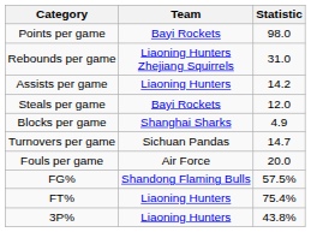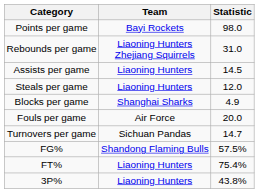 <table class="wikitable" style="text-align:center">
 <tr>
 <th>Category</th>
 <th>Team</th>
 <th>Statistic</th>
 </tr>
 <tr>
 <td>Points per game</td>
 <td><a href='#'>Bayi Rockets</a></td>
 <td>98.0</td>
 </tr>
 <tr>
 <td>Rebounds per game</td>
 <td><a href='#'>Liaoning Hunters</a><br><a href='#'>Zhejiang Squirrels</a></td>
 <td>31.0</td>
 </tr>
 <tr>
 <td>Assists per game</td>
 <td><a href='#'>Liaoning Hunters</a></td>
-<td>14.2</td>
+<td>14.5</td>
 </tr>
 <tr>
 <td>Steals per game</td>
-<td><a href='#'>Bayi Rockets</a></td>
+<td><a href='#'>Liaoning Hunters</a></td>
 <td>12.0</td>
 </tr>
 <tr>
 <td>Blocks per game</td>
 <td><a href='#'>Shanghai Sharks</a></td>
 <td>4.9</td>
 </tr>
 <tr>
+<td>Fouls per game</td>
+<td>Air Force</td>
+<td>20.0</td>
+</tr>
+<tr>
 <td>Turnovers per game</td>
 <td>Sichuan Pandas</td>
 <td>14.7</td>
-</tr>
-<tr>
-<td>Fouls per game</td>
-<td>Air Force</td>
-<td>20.0</td>
 </tr>
 <tr>
 <td>FG%</td>
 <td><a href='#'>Shandong Flaming Bulls</a></td>
 <td>57.5%</td>
 </tr>
 <tr>
 <td>FT%</td>
 <td><a href='#'>Liaoning Hunters</a></td>
 <td>75.4%</td>
 </tr>
 <tr>
 <td>3P%</td>
 <td><a href='#'>Liaoning Hunters</a></td>
 <td>43.8%</td>
 </tr>
 </table>
